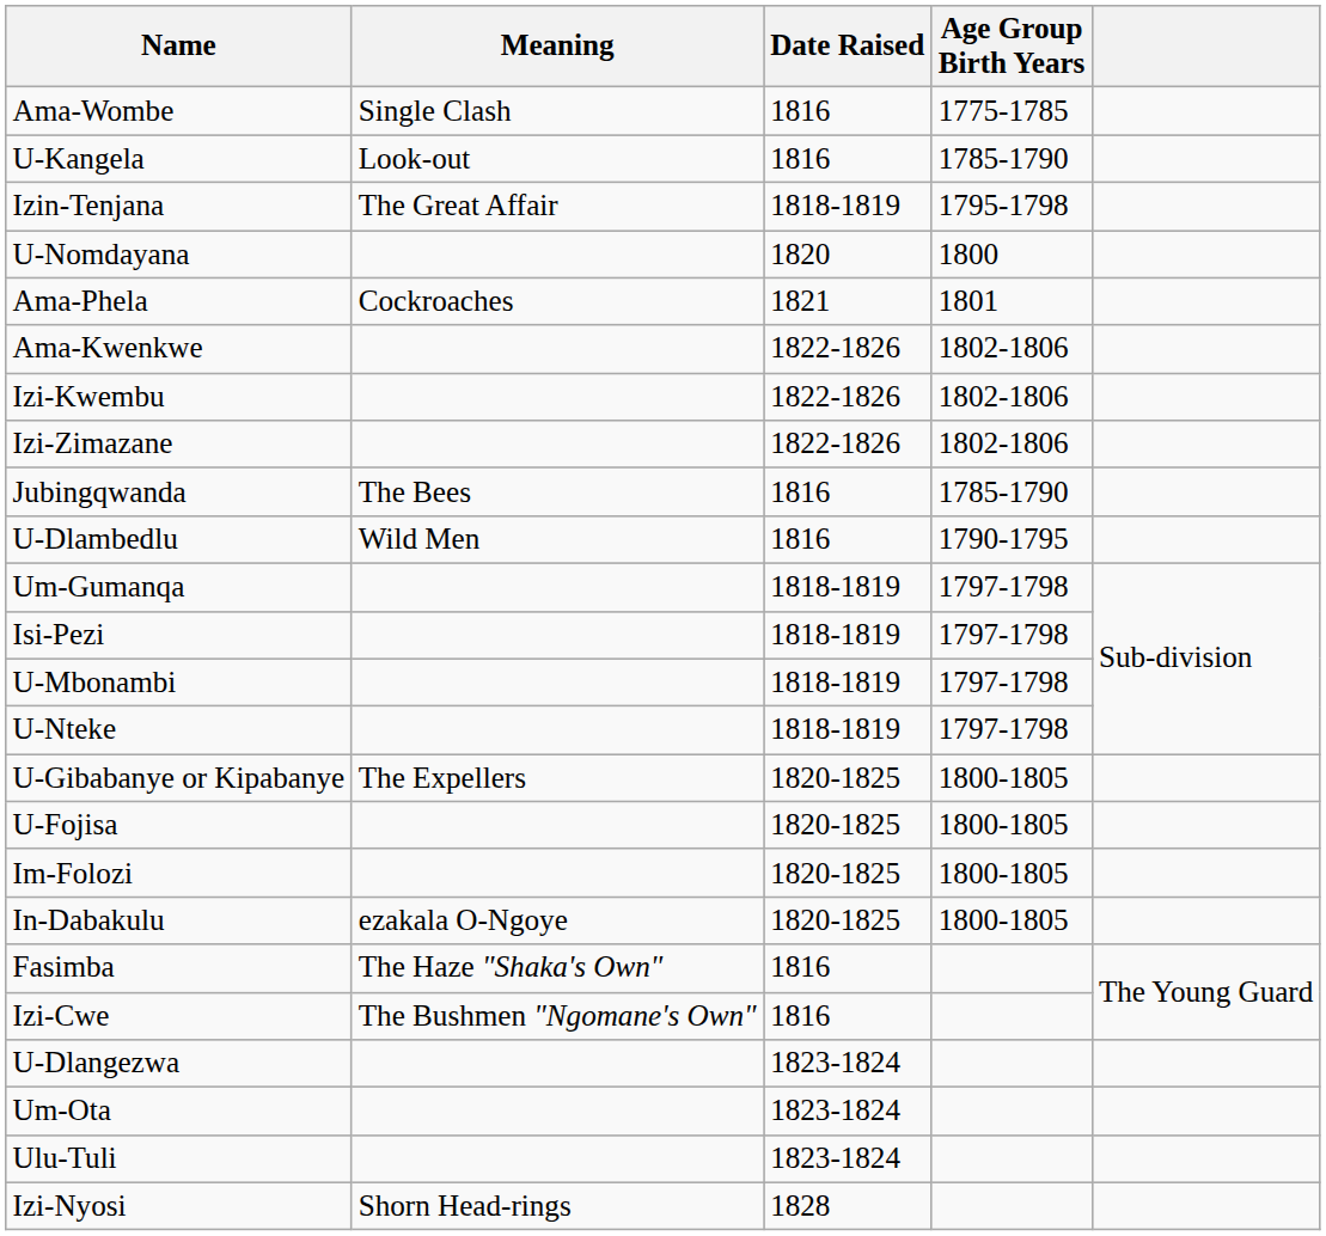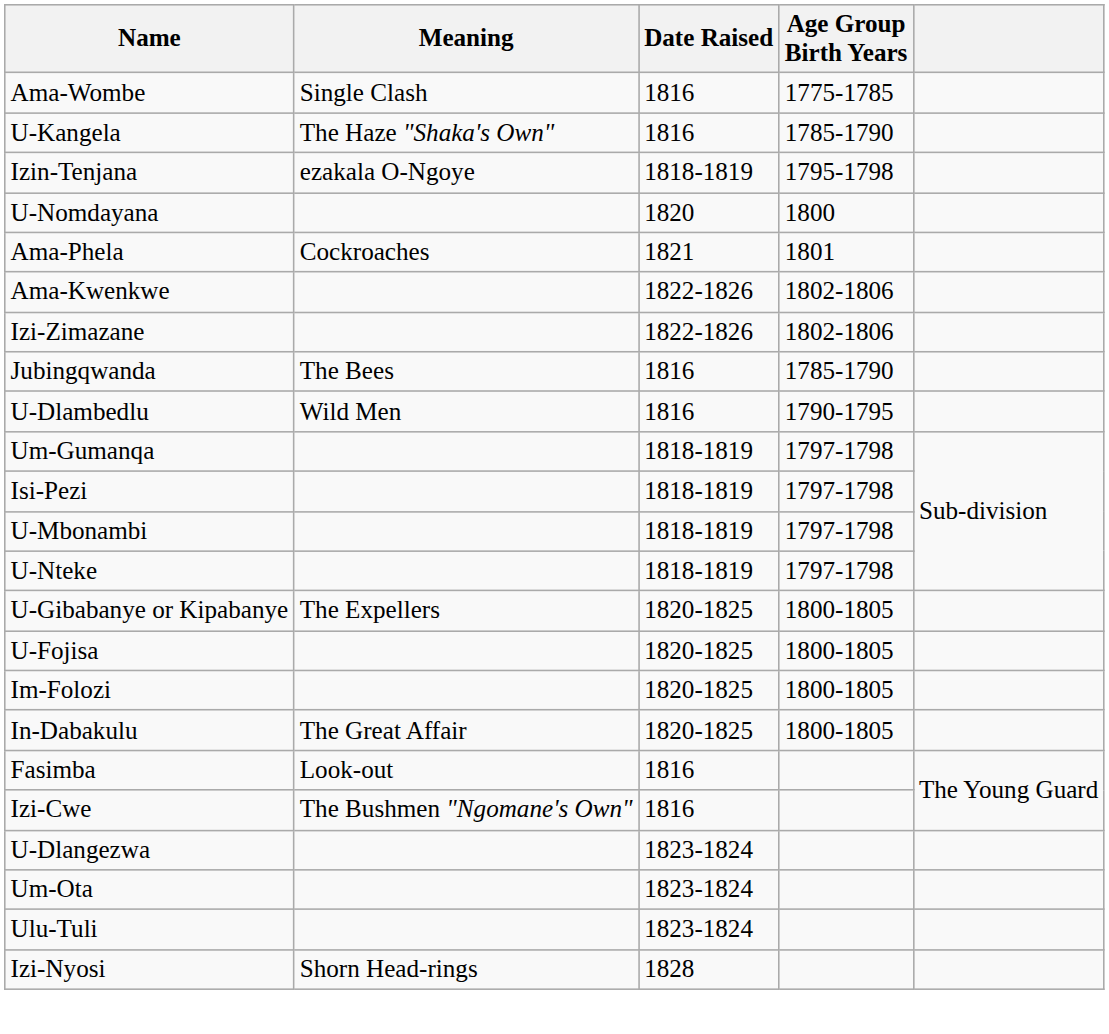 <table class="wikitable sortable">
 <tr>
 <th>Name</th>
 <th>Meaning</th>
 <th>Date Raised</th>
 <th>Age Group<br>Birth Years</th>
 <th></th>
 </tr>
 <tr>
 <td>Ama-Wombe</td>
 <td>Single Clash</td>
 <td>1816</td>
 <td>1775-1785</td>
 <td></td>
 </tr>
 <tr>
 <td>U-Kangela</td>
-<td>Look-out</td>
+<td>The Haze <em>"Shaka's Own"</em> </td>
 <td>1816</td>
 <td>1785-1790</td>
 <td></td>
 </tr>
 <tr>
 <td>Izin-Tenjana</td>
-<td>The Great Affair</td>
+<td>ezakala O-Ngoye</td>
 <td>1818-1819</td>
 <td>1795-1798</td>
 <td></td>
 </tr>
 <tr>
 <td>U-Nomdayana</td>
 <td></td>
 <td>1820</td>
 <td>1800</td>
 <td></td>
 </tr>
 <tr>
 <td>Ama-Phela</td>
 <td>Cockroaches </td>
 <td>1821</td>
 <td>1801</td>
 <td></td>
 </tr>
 <tr>
 <td>Ama-Kwenkwe</td>
-<td></td>
-<td>1822-1826</td>
-<td>1802-1806</td>
-<td></td>
-</tr>
-<tr>
-<td>Izi-Kwembu</td>
 <td></td>
 <td>1822-1826</td>
 <td>1802-1806</td>
 <td></td>
 </tr>
 <tr>
 <td>Izi-Zimazane</td>
 <td></td>
 <td>1822-1826</td>
 <td>1802-1806</td>
 <td></td>
 </tr>
 <tr>
 <td>Jubingqwanda</td>
 <td>The Bees </td>
 <td>1816</td>
 <td>1785-1790</td>
 <td></td>
 </tr>
 <tr>
 <td>U-Dlambedlu</td>
 <td>Wild Men</td>
 <td>1816</td>
 <td>1790-1795</td>
 <td></td>
 </tr>
 <tr>
 <td>Um-Gumanqa</td>
 <td></td>
 <td>1818-1819</td>
 <td>1797-1798</td>
 <td rowspan="4">Sub-division</td>
 </tr>
 <tr>
 <td>Isi-Pezi</td>
 <td></td>
 <td>1818-1819</td>
 <td>1797-1798</td>
 </tr>
 <tr>
 <td>U-Mbonambi</td>
 <td></td>
 <td>1818-1819</td>
 <td>1797-1798</td>
 </tr>
 <tr>
 <td>U-Nteke</td>
 <td></td>
 <td>1818-1819</td>
 <td>1797-1798</td>
 </tr>
 <tr>
 <td>U-Gibabanye or Kipabanye</td>
 <td>The Expellers</td>
 <td>1820-1825</td>
 <td>1800-1805</td>
 <td></td>
 </tr>
 <tr>
 <td>U-Fojisa</td>
 <td></td>
 <td>1820-1825</td>
 <td>1800-1805</td>
 <td></td>
 </tr>
 <tr>
 <td>Im-Folozi</td>
 <td></td>
 <td>1820-1825</td>
 <td>1800-1805</td>
 <td></td>
 </tr>
 <tr>
 <td>In-Dabakulu</td>
-<td>ezakala O-Ngoye</td>
+<td>The Great Affair</td>
 <td>1820-1825</td>
 <td>1800-1805</td>
 <td></td>
 </tr>
 <tr>
 <td>Fasimba</td>
-<td>The Haze <em>"Shaka's Own"</em> </td>
+<td>Look-out</td>
 <td>1816</td>
 <td></td>
 <td rowspan="2">The Young Guard</td>
 </tr>
 <tr>
 <td>Izi-Cwe</td>
 <td>The Bushmen <em>"Ngomane's Own"</em> </td>
 <td>1816</td>
 <td></td>
 </tr>
 <tr>
 <td>U-Dlangezwa</td>
 <td></td>
 <td>1823-1824</td>
 <td></td>
 <td></td>
 </tr>
 <tr>
 <td>Um-Ota</td>
 <td></td>
 <td>1823-1824</td>
 <td></td>
 <td></td>
 </tr>
 <tr>
 <td>Ulu-Tuli</td>
 <td></td>
 <td>1823-1824</td>
 <td></td>
 <td></td>
 </tr>
 <tr>
 <td>Izi-Nyosi</td>
 <td>Shorn Head-rings</td>
 <td>1828</td>
 <td></td>
 <td></td>
 </tr>
 </table>
